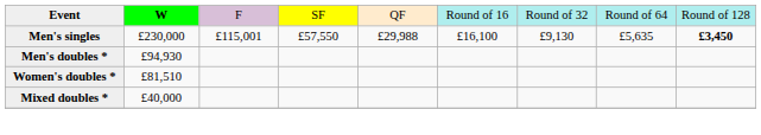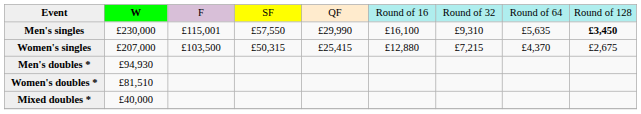 <table class=wikitable style=font-size:90%;text-align:center>
 <tr>
 <td style="width:130px; background:#efefef;"><strong>Event</strong></td>
 <td style="width:80px; background:lime;"><strong>W</strong></td>
 <td style="width:85px; background:thistle;">F</td>
 <td style="width:85px; background:#ff0;">SF</td>
 <td style="width:85px; background:#ffebcd;">QF</td>
 <td style="width:85px; background:#afeeee;">Round of 16</td>
 <td style="width:85px; background:#afeeee;">Round of 32</td>
 <td style="width:85px; background:#afeeee;">Round of 64</td>
 <td style="width:85px; background:#afeeee;">Round of 128</td>
 </tr>
 <tr>
 <td style="background:#efefef;"><strong>Men's singles</strong></td>
 <td>£230,000</td>
 <td>£115,001</td>
 <td>£57,550</td>
-<td>£29,988</td>
+<td>£29,990</td>
 <td>£16,100</td>
-<td>£9,130</td>
+<td>£9,310</td>
 <td>£5,635</td>
 <td><strong>£3,450</strong></td>
+</tr>
+<tr>
+<td style="background:#efefef;"><strong>Women's singles</strong></td>
+<td>£207,000</td>
+<td>£103,500</td>
+<td>£50,315</td>
+<td>£25,415</td>
+<td>£12,880</td>
+<td>£7,215</td>
+<td>£4,370</td>
+<td>£2,675</td>
 </tr>
 <tr>
 <td style="background:#efefef;"><strong>Men's doubles *</strong></td>
 <td>£94,930</td>
 <td></td>
 <td></td>
 <td></td>
 <td></td>
 <td></td>
 <td></td>
 <td></td>
 </tr>
 <tr>
 <td style="background:#efefef;"><strong>Women's doubles *</strong></td>
 <td>£81,510</td>
 <td></td>
 <td></td>
 <td></td>
 <td></td>
 <td></td>
 <td></td>
 <td></td>
 </tr>
 <tr>
 <td style="background:#efefef;"><strong>Mixed doubles *</strong></td>
 <td>£40,000</td>
 <td></td>
 <td></td>
 <td></td>
 <td></td>
 <td></td>
 <td></td>
 <td></td>
 </tr>
 <tr>
 </tr>
 </table>
